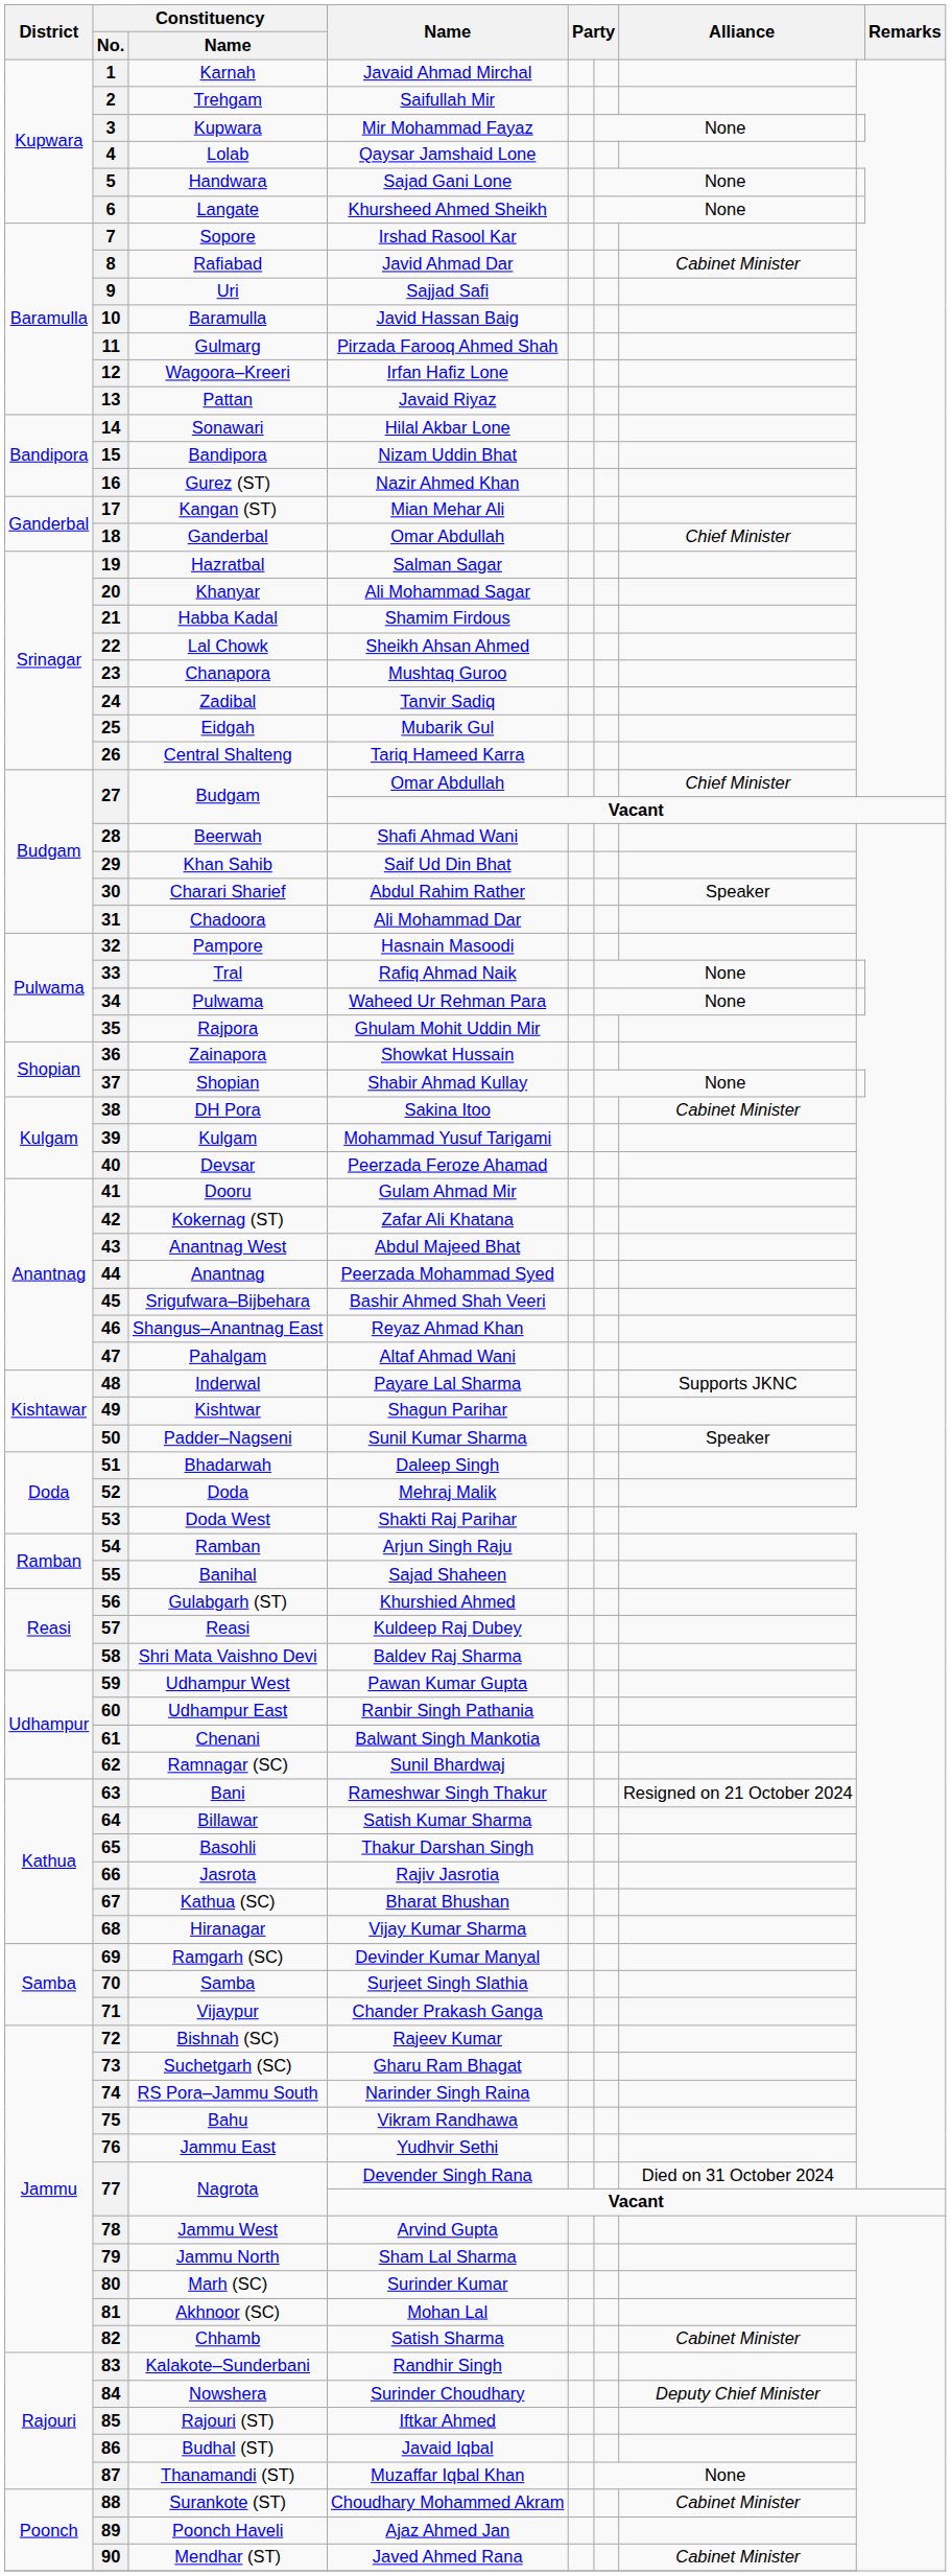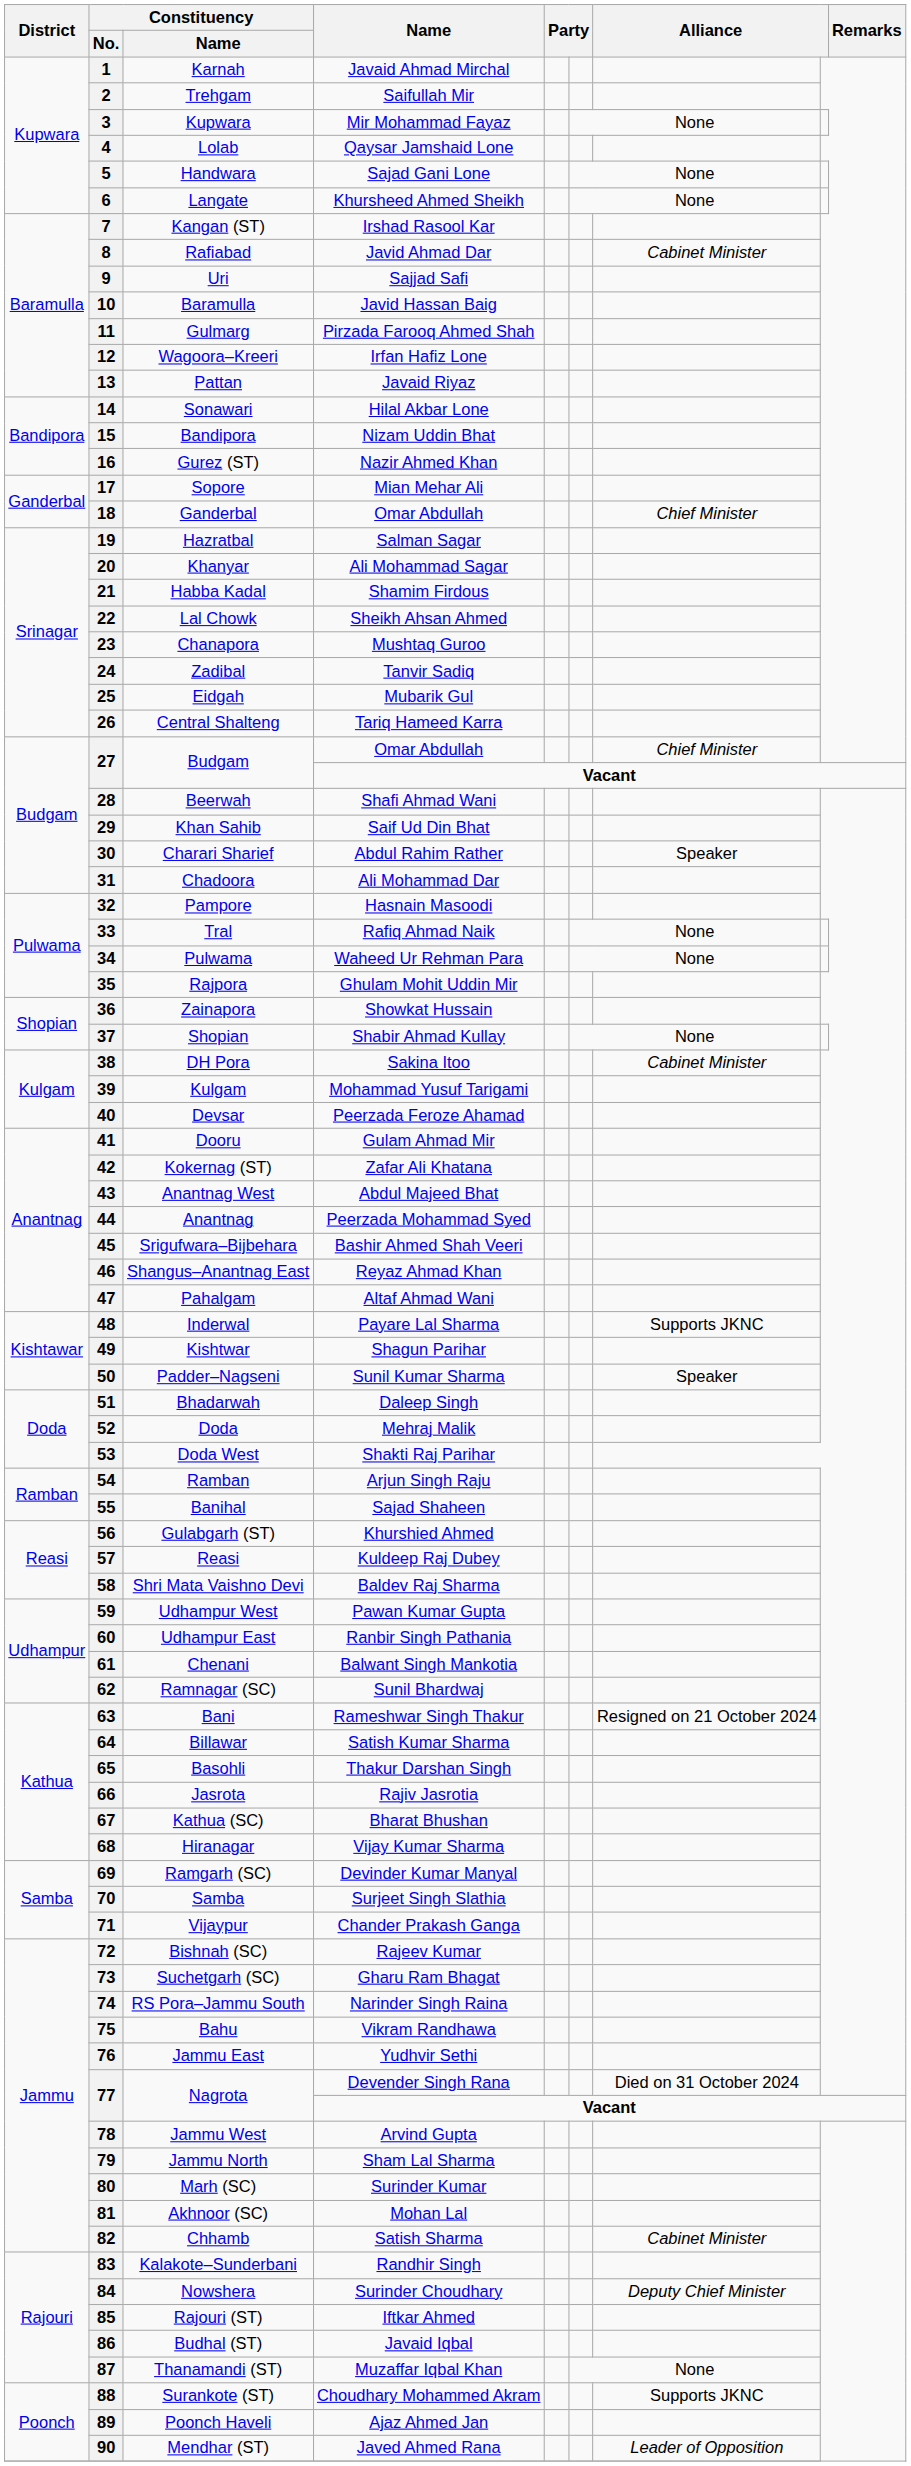 <table class="wikitable sortable" style="text-align:center;">
 <tr>
 <th rowspan="2">District</th>
 <th colspan="2">Constituency</th>
 <th rowspan="2">Name</th>
 <th colspan="2" rowspan="2">Party</th>
 <th rowspan="2" colspan="2">Alliance</th>
 <th rowspan="2">Remarks</th>
 </tr>
 <tr>
 <th>No.</th>
 <th>Name</th>
 </tr>
 <tr>
 <td rowspan="6"><a href='#'>Kupwara</a></td>
 <th>1</th>
 <td><a href='#'>Karnah</a></td>
 <td><a href='#'>Javaid Ahmad Mirchal</a></td>
 <td></td>
 <td></td>
 <td></td>
 </tr>
 <tr>
 <th>2</th>
 <td><a href='#'>Trehgam</a></td>
 <td><a href='#'>Saifullah Mir</a></td>
 <td></td>
 <td></td>
 <td></td>
 </tr>
 <tr>
 <th>3</th>
 <td><a href='#'>Kupwara</a></td>
 <td><a href='#'>Mir Mohammad Fayaz</a></td>
 <td></td>
 <td colspan="2">None</td>
 <td></td>
 </tr>
 <tr>
 <th>4</th>
 <td><a href='#'>Lolab</a></td>
 <td><a href='#'>Qaysar Jamshaid Lone</a></td>
 <td></td>
 <td></td>
 <td></td>
 </tr>
 <tr>
 <th>5</th>
 <td><a href='#'>Handwara</a></td>
 <td><a href='#'>Sajad Gani Lone</a></td>
 <td></td>
 <td colspan="2">None</td>
 <td></td>
 </tr>
 <tr>
 <th>6</th>
 <td><a href='#'>Langate</a></td>
 <td><a href='#'>Khursheed Ahmed Sheikh</a></td>
 <td></td>
 <td colspan="2">None</td>
 <td></td>
 </tr>
 <tr>
 <td rowspan="7"><a href='#'>Baramulla</a></td>
 <th>7</th>
-<td><a href='#'>Sopore</a></td>
+<td><a href='#'>Kangan</a> (ST)</td>
 <td><a href='#'>Irshad Rasool Kar</a></td>
 <td></td>
 <td></td>
 <td></td>
 </tr>
 <tr>
 <th>8</th>
 <td><a href='#'>Rafiabad</a></td>
 <td><a href='#'>Javid Ahmad Dar</a></td>
 <td></td>
 <td></td>
 <td><em>Cabinet Minister</em></td>
 </tr>
 <tr>
 <th>9</th>
 <td><a href='#'>Uri</a></td>
 <td><a href='#'>Sajjad Safi</a></td>
 <td></td>
 <td></td>
 <td></td>
 </tr>
 <tr>
 <th>10</th>
 <td><a href='#'>Baramulla</a></td>
 <td><a href='#'>Javid Hassan Baig</a></td>
 <td></td>
 <td></td>
 <td></td>
 </tr>
 <tr>
 <th>11</th>
 <td><a href='#'>Gulmarg</a></td>
 <td><a href='#'>Pirzada Farooq Ahmed Shah</a></td>
 <td></td>
 <td></td>
 <td></td>
 </tr>
 <tr>
 <th>12</th>
 <td><a href='#'>Wagoora–Kreeri</a></td>
 <td><a href='#'>Irfan Hafiz Lone</a></td>
 <td></td>
 <td></td>
 <td></td>
 </tr>
 <tr>
 <th>13</th>
 <td><a href='#'>Pattan</a></td>
 <td><a href='#'>Javaid Riyaz</a></td>
 <td></td>
 <td></td>
 <td></td>
 </tr>
 <tr>
 <td rowspan="3"><a href='#'>Bandipora</a></td>
 <th>14</th>
 <td><a href='#'>Sonawari</a></td>
 <td><a href='#'>Hilal Akbar Lone</a></td>
 <td></td>
 <td></td>
 <td></td>
 </tr>
 <tr>
 <th>15</th>
 <td><a href='#'>Bandipora</a></td>
 <td><a href='#'>Nizam Uddin Bhat</a></td>
 <td></td>
 <td></td>
 <td></td>
 </tr>
 <tr>
 <th>16</th>
 <td><a href='#'>Gurez</a> (ST)</td>
 <td><a href='#'>Nazir Ahmed Khan</a></td>
 <td></td>
 <td></td>
 <td></td>
 </tr>
 <tr>
 <td rowspan="2"><a href='#'>Ganderbal</a></td>
 <th>17</th>
-<td><a href='#'>Kangan</a> (ST)</td>
+<td><a href='#'>Sopore</a></td>
 <td><a href='#'>Mian Mehar Ali</a></td>
 <td></td>
 <td></td>
 <td></td>
 </tr>
 <tr>
 <th>18</th>
 <td><a href='#'>Ganderbal</a></td>
 <td><a href='#'>Omar Abdullah</a></td>
 <td></td>
 <td></td>
 <td><em>Chief Minister</em></td>
 </tr>
 <tr>
 <td rowspan="8"><a href='#'>Srinagar</a></td>
 <th>19</th>
 <td><a href='#'>Hazratbal</a></td>
 <td><a href='#'>Salman Sagar</a></td>
 <td></td>
 <td></td>
 <td></td>
 </tr>
 <tr>
 <th>20</th>
 <td><a href='#'>Khanyar</a></td>
 <td><a href='#'>Ali Mohammad Sagar</a></td>
 <td></td>
 <td></td>
 <td></td>
 </tr>
 <tr>
 <th>21</th>
 <td><a href='#'>Habba Kadal</a></td>
 <td><a href='#'>Shamim Firdous</a></td>
 <td></td>
 <td></td>
 <td></td>
 </tr>
 <tr>
 <th>22</th>
 <td><a href='#'>Lal Chowk</a></td>
 <td><a href='#'>Sheikh Ahsan Ahmed</a></td>
 <td></td>
 <td></td>
 <td></td>
 </tr>
 <tr>
 <th>23</th>
 <td><a href='#'>Chanapora</a></td>
 <td><a href='#'>Mushtaq Guroo</a></td>
 <td></td>
 <td></td>
 <td></td>
 </tr>
 <tr>
 <th>24</th>
 <td><a href='#'>Zadibal</a></td>
 <td><a href='#'>Tanvir Sadiq</a></td>
 <td></td>
 <td></td>
 <td></td>
 </tr>
 <tr>
 <th>25</th>
 <td><a href='#'>Eidgah</a></td>
 <td><a href='#'>Mubarik Gul</a></td>
 <td></td>
 <td></td>
 <td></td>
 </tr>
 <tr>
 <th>26</th>
 <td><a href='#'>Central Shalteng</a></td>
 <td><a href='#'>Tariq Hameed Karra</a></td>
 <td></td>
 <td></td>
 <td></td>
 </tr>
 <tr>
 <td rowspan="6"><a href='#'>Budgam</a></td>
 <th rowspan="2">27</th>
 <td rowspan="2"><a href='#'>Budgam</a></td>
 <td><a href='#'>Omar Abdullah</a></td>
 <td></td>
 <td></td>
 <td><em>Chief Minister</em></td>
 </tr>
 <tr>
 <td Colspan=6 style="text-align:center;"><strong>Vacant</strong></td>
 </tr>
 <tr>
 <th>28</th>
 <td><a href='#'>Beerwah</a></td>
 <td><a href='#'>Shafi Ahmad Wani</a></td>
 <td></td>
 <td></td>
 <td></td>
 </tr>
 <tr>
 <th>29</th>
 <td><a href='#'>Khan Sahib</a></td>
 <td><a href='#'>Saif Ud Din Bhat</a></td>
 <td></td>
 <td></td>
 <td></td>
 </tr>
 <tr>
 <th>30</th>
 <td><a href='#'>Charari Sharief</a></td>
 <td><a href='#'>Abdul Rahim Rather</a></td>
 <td></td>
 <td></td>
 <td>Speaker</td>
 </tr>
 <tr>
 <th>31</th>
 <td><a href='#'>Chadoora</a></td>
 <td><a href='#'>Ali Mohammad Dar</a></td>
 <td></td>
 <td></td>
 <td></td>
 </tr>
 <tr>
 <td rowspan="4"><a href='#'>Pulwama</a></td>
 <th>32</th>
 <td><a href='#'>Pampore</a></td>
 <td><a href='#'>Hasnain Masoodi</a></td>
 <td></td>
 <td></td>
 <td></td>
 </tr>
 <tr>
 <th>33</th>
 <td><a href='#'>Tral</a></td>
 <td><a href='#'>Rafiq Ahmad Naik</a></td>
 <td></td>
 <td colspan="2">None</td>
 <td></td>
 </tr>
 <tr>
 <th>34</th>
 <td><a href='#'>Pulwama</a></td>
 <td><a href='#'>Waheed Ur Rehman Para</a></td>
 <td></td>
 <td colspan="2">None</td>
 <td></td>
 </tr>
 <tr>
 <th>35</th>
 <td><a href='#'>Rajpora</a></td>
 <td><a href='#'>Ghulam Mohit Uddin Mir</a></td>
 <td></td>
 <td></td>
 <td></td>
 </tr>
 <tr>
 <td rowspan="2"><a href='#'>Shopian</a></td>
 <th>36</th>
 <td><a href='#'>Zainapora</a></td>
 <td><a href='#'>Showkat Hussain</a></td>
 <td></td>
 <td></td>
 <td></td>
 </tr>
 <tr>
 <th>37</th>
 <td><a href='#'>Shopian</a></td>
 <td><a href='#'>Shabir Ahmad Kullay</a></td>
 <td></td>
 <td colspan="2">None</td>
 <td></td>
 </tr>
 <tr>
 <td rowspan="3"><a href='#'>Kulgam</a></td>
 <th>38</th>
 <td><a href='#'>DH Pora</a></td>
 <td><a href='#'>Sakina Itoo</a></td>
 <td></td>
 <td></td>
 <td><em>Cabinet Minister</em></td>
 </tr>
 <tr>
 <th>39</th>
 <td><a href='#'>Kulgam</a></td>
 <td><a href='#'>Mohammad Yusuf Tarigami</a></td>
 <td></td>
 <td></td>
 <td></td>
 </tr>
 <tr>
 <th>40</th>
 <td><a href='#'>Devsar</a></td>
 <td><a href='#'>Peerzada Feroze Ahamad</a></td>
 <td></td>
 <td></td>
 <td></td>
 </tr>
 <tr>
 <td rowspan="7"><a href='#'>Anantnag</a></td>
 <th>41</th>
 <td><a href='#'>Dooru</a></td>
 <td><a href='#'>Gulam Ahmad Mir</a></td>
 <td></td>
 <td></td>
 <td></td>
 </tr>
 <tr>
 <th>42</th>
 <td><a href='#'>Kokernag</a> (ST)</td>
 <td><a href='#'>Zafar Ali Khatana</a></td>
 <td></td>
 <td></td>
 <td></td>
 </tr>
 <tr>
 <th>43</th>
 <td><a href='#'>Anantnag West</a></td>
 <td><a href='#'>Abdul Majeed Bhat</a></td>
 <td></td>
 <td></td>
 <td></td>
 </tr>
 <tr>
 <th>44</th>
 <td><a href='#'>Anantnag</a></td>
 <td><a href='#'>Peerzada Mohammad Syed</a></td>
 <td></td>
 <td></td>
 <td></td>
 </tr>
 <tr>
 <th>45</th>
 <td><a href='#'>Srigufwara–Bijbehara</a></td>
 <td><a href='#'>Bashir Ahmed Shah Veeri</a></td>
 <td></td>
 <td></td>
 <td></td>
 </tr>
 <tr>
 <th>46</th>
 <td><a href='#'>Shangus–Anantnag East</a></td>
 <td><a href='#'>Reyaz Ahmad Khan</a></td>
 <td></td>
 <td></td>
 <td></td>
 </tr>
 <tr>
 <th>47</th>
 <td><a href='#'>Pahalgam</a></td>
 <td><a href='#'>Altaf Ahmad Wani</a></td>
 <td></td>
 <td></td>
 <td></td>
 </tr>
 <tr>
 <td rowspan="3"><a href='#'>Kishtawar</a></td>
 <th>48</th>
 <td><a href='#'>Inderwal</a></td>
 <td><a href='#'>Payare Lal Sharma</a></td>
 <td></td>
 <td></td>
 <td>Supports JKNC</td>
 </tr>
 <tr>
 <th>49</th>
 <td><a href='#'>Kishtwar</a></td>
 <td><a href='#'>Shagun Parihar</a></td>
 <td></td>
 <td></td>
 <td></td>
 </tr>
 <tr>
 <th>50</th>
 <td><a href='#'>Padder–Nagseni</a></td>
 <td><a href='#'>Sunil Kumar Sharma</a></td>
 <td></td>
 <td></td>
 <td>Speaker</td>
 </tr>
 <tr>
 <td rowspan="3"><a href='#'>Doda</a></td>
 <th>51</th>
 <td><a href='#'>Bhadarwah</a></td>
 <td><a href='#'>Daleep Singh</a></td>
 <td></td>
 <td></td>
 <td></td>
 </tr>
 <tr>
 <th>52</th>
 <td><a href='#'>Doda</a></td>
 <td><a href='#'>Mehraj Malik</a></td>
 <td></td>
 <td></td>
 <td></td>
 </tr>
 <tr>
 <th>53</th>
 <td><a href='#'>Doda West</a></td>
 <td><a href='#'>Shakti Raj Parihar</a></td>
 <td></td>
 <td></td>
 </tr>
 <tr>
 <td rowspan="2"><a href='#'>Ramban</a></td>
 <th>54</th>
 <td><a href='#'>Ramban</a></td>
 <td><a href='#'>Arjun Singh Raju</a></td>
 <td></td>
 <td></td>
 <td></td>
 </tr>
 <tr>
 <th>55</th>
 <td><a href='#'>Banihal</a></td>
 <td><a href='#'>Sajad Shaheen</a></td>
 <td></td>
 <td></td>
 <td></td>
 </tr>
 <tr>
 <td rowspan="3"><a href='#'>Reasi</a></td>
 <th>56</th>
 <td><a href='#'>Gulabgarh</a> (ST)</td>
 <td><a href='#'>Khurshied Ahmed</a></td>
 <td></td>
 <td></td>
 <td></td>
 </tr>
 <tr>
 <th>57</th>
 <td><a href='#'>Reasi</a></td>
 <td><a href='#'>Kuldeep Raj Dubey</a></td>
 <td></td>
 <td></td>
 <td></td>
 </tr>
 <tr>
 <th>58</th>
 <td><a href='#'>Shri Mata Vaishno Devi</a></td>
 <td><a href='#'>Baldev Raj Sharma</a></td>
 <td></td>
 <td></td>
 <td></td>
 </tr>
 <tr>
 <td rowspan="4"><a href='#'>Udhampur</a></td>
 <th>59</th>
 <td><a href='#'>Udhampur West</a></td>
 <td><a href='#'>Pawan Kumar Gupta</a></td>
 <td></td>
 <td></td>
 <td></td>
 </tr>
 <tr>
 <th>60</th>
 <td><a href='#'>Udhampur East</a></td>
 <td><a href='#'>Ranbir Singh Pathania</a></td>
 <td></td>
 <td></td>
 <td></td>
 </tr>
 <tr>
 <th>61</th>
 <td><a href='#'>Chenani</a></td>
 <td><a href='#'>Balwant Singh Mankotia</a></td>
 <td></td>
 <td></td>
 <td></td>
 </tr>
 <tr>
 <th>62</th>
 <td><a href='#'>Ramnagar</a> (SC)</td>
 <td><a href='#'>Sunil Bhardwaj</a></td>
 <td></td>
 <td></td>
 <td></td>
 </tr>
 <tr>
 <td rowspan="6"><a href='#'>Kathua</a></td>
 <th>63</th>
 <td><a href='#'>Bani</a></td>
 <td><a href='#'>Rameshwar Singh Thakur</a></td>
 <td></td>
 <td></td>
 <td>Resigned on 21 October 2024</td>
 </tr>
 <tr>
 <th>64</th>
 <td><a href='#'>Billawar</a></td>
 <td><a href='#'>Satish Kumar Sharma</a></td>
 <td></td>
 <td></td>
 <td></td>
 </tr>
 <tr>
 <th>65</th>
 <td><a href='#'>Basohli</a></td>
 <td><a href='#'>Thakur Darshan Singh</a></td>
 <td></td>
 <td></td>
 <td></td>
 </tr>
 <tr>
 <th>66</th>
 <td><a href='#'>Jasrota</a></td>
 <td><a href='#'>Rajiv Jasrotia</a></td>
 <td></td>
 <td></td>
 <td></td>
 </tr>
 <tr>
 <th>67</th>
 <td><a href='#'>Kathua</a> (SC)</td>
 <td><a href='#'>Bharat Bhushan</a></td>
 <td></td>
 <td></td>
 <td></td>
 </tr>
 <tr>
 <th>68</th>
 <td><a href='#'>Hiranagar</a></td>
 <td><a href='#'>Vijay Kumar Sharma</a></td>
 <td></td>
 <td></td>
 <td></td>
 </tr>
 <tr>
 <td rowspan="3"><a href='#'>Samba</a></td>
 <th>69</th>
 <td><a href='#'>Ramgarh</a> (SC)</td>
 <td><a href='#'>Devinder Kumar Manyal</a></td>
 <td></td>
 <td></td>
 <td></td>
 </tr>
 <tr>
 <th>70</th>
 <td><a href='#'>Samba</a></td>
 <td><a href='#'>Surjeet Singh Slathia</a></td>
 <td></td>
 <td></td>
 <td></td>
 </tr>
 <tr>
 <th>71</th>
 <td><a href='#'>Vijaypur</a></td>
 <td><a href='#'>Chander Prakash Ganga</a></td>
 <td></td>
 <td></td>
 <td></td>
 </tr>
 <tr>
 <td rowspan="12"><a href='#'>Jammu</a></td>
 <th>72</th>
 <td><a href='#'>Bishnah</a> (SC)</td>
 <td><a href='#'>Rajeev Kumar</a></td>
 <td></td>
 <td></td>
 <td></td>
 </tr>
 <tr>
 <th>73</th>
 <td><a href='#'>Suchetgarh</a> (SC)</td>
 <td><a href='#'>Gharu Ram Bhagat</a></td>
 <td></td>
 <td></td>
 <td></td>
 </tr>
 <tr>
 <th>74</th>
 <td><a href='#'>RS Pora–Jammu South</a></td>
 <td><a href='#'>Narinder Singh Raina</a></td>
 <td></td>
 <td></td>
 <td></td>
 </tr>
 <tr>
 <th>75</th>
 <td><a href='#'>Bahu</a></td>
 <td><a href='#'>Vikram Randhawa</a></td>
 <td></td>
 <td></td>
 <td></td>
 </tr>
 <tr>
 <th>76</th>
 <td><a href='#'>Jammu East</a></td>
 <td><a href='#'>Yudhvir Sethi</a></td>
 <td></td>
 <td></td>
 <td></td>
 </tr>
 <tr>
 <th rowspan="2">77</th>
 <td rowspan="2"><a href='#'>Nagrota</a></td>
 <td><a href='#'>Devender Singh Rana</a></td>
 <td></td>
 <td></td>
 <td>Died on 31 October 2024</td>
 </tr>
 <tr>
 <td Colspan=6 style="text-align:center;"><strong>Vacant</strong></td>
 </tr>
 <tr>
 <th>78</th>
 <td><a href='#'>Jammu West</a></td>
 <td><a href='#'>Arvind Gupta</a></td>
 <td></td>
 <td></td>
 <td></td>
 </tr>
 <tr>
 <th>79</th>
 <td><a href='#'>Jammu North</a></td>
 <td><a href='#'>Sham Lal Sharma</a></td>
 <td></td>
 <td></td>
 <td></td>
 </tr>
 <tr>
 <th>80</th>
 <td><a href='#'>Marh</a> (SC)</td>
 <td><a href='#'>Surinder Kumar</a></td>
 <td></td>
 <td></td>
 <td></td>
 </tr>
 <tr>
 <th>81</th>
 <td><a href='#'>Akhnoor</a> (SC)</td>
 <td><a href='#'>Mohan Lal</a></td>
 <td></td>
 <td></td>
 <td></td>
 </tr>
 <tr>
 <th>82</th>
 <td><a href='#'>Chhamb</a></td>
 <td><a href='#'>Satish Sharma</a></td>
 <td></td>
 <td></td>
 <td><em>Cabinet Minister</em></td>
 </tr>
 <tr>
 <td rowspan="5"><a href='#'>Rajouri</a></td>
 <th>83</th>
 <td><a href='#'>Kalakote–Sunderbani</a></td>
 <td><a href='#'>Randhir Singh</a></td>
 <td></td>
 <td></td>
 <td></td>
 </tr>
 <tr>
 <th>84</th>
 <td><a href='#'>Nowshera</a></td>
 <td><a href='#'>Surinder Choudhary</a></td>
 <td></td>
 <td></td>
 <td><em>Deputy Chief Minister</em></td>
 </tr>
 <tr>
 <th>85</th>
 <td><a href='#'>Rajouri</a> (ST)</td>
 <td><a href='#'>Iftkar Ahmed</a></td>
 <td></td>
 <td></td>
 <td></td>
 </tr>
 <tr>
 <th>86</th>
 <td><a href='#'>Budhal</a> (ST)</td>
 <td><a href='#'>Javaid Iqbal</a></td>
 <td></td>
 <td></td>
 <td></td>
 </tr>
 <tr>
 <th>87</th>
 <td><a href='#'>Thanamandi</a> (ST)</td>
 <td><a href='#'>Muzaffar Iqbal Khan</a></td>
 <td></td>
 <td colspan="2">None</td>
 </tr>
 <tr>
 <td rowspan="3"><a href='#'>Poonch</a></td>
 <th>88</th>
 <td><a href='#'>Surankote</a> (ST)</td>
 <td><a href='#'>Choudhary Mohammed Akram</a></td>
 <td></td>
 <td></td>
-<td><em>Cabinet Minister</em></td>
+<td>Supports JKNC</td>
 </tr>
 <tr>
 <th>89</th>
 <td><a href='#'>Poonch Haveli</a></td>
 <td><a href='#'>Ajaz Ahmed Jan</a></td>
 <td></td>
 <td></td>
 <td></td>
 </tr>
 <tr>
 <th>90</th>
 <td><a href='#'>Mendhar</a> (ST)</td>
 <td><a href='#'>Javed Ahmed Rana</a></td>
 <td></td>
 <td></td>
-<td><em>Cabinet Minister</em></td>
+<td><em>Leader of Opposition</em></td>
 </tr>
 <tr>
 </tr>
 </table>
